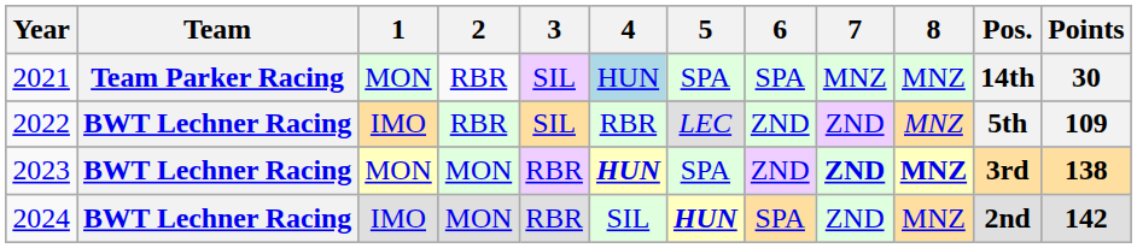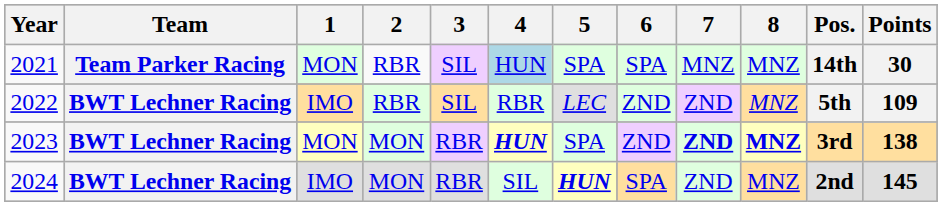 <table class="wikitable" border="1" style="text-align:center; font-size:90%;">
 <tr>
 <th>Year</th>
 <th>Team</th>
 <th>1</th>
 <th>2</th>
 <th>3</th>
 <th>4</th>
 <th>5</th>
 <th>6</th>
 <th>7</th>
 <th>8</th>
 <th>Pos.</th>
 <th>Points</th>
 </tr>
 <tr>
 <td><a href='#'>2021</a></td>
 <th><a href='#'>Team Parker Racing</a></th>
 <td style="background:#DFFFDF;"><a href='#'>MON</a><br></td>
 <td><a href='#'>RBR</a></td>
 <td style="background:#EFCFFF;"><a href='#'>SIL</a><br></td>
 <td style="background: lightblue;"><a href='#'>HUN</a></td>
 <td style="background:#DFFFDF;"><a href='#'>SPA</a><br></td>
 <td style="background:#DFFFDF;"><a href='#'>SPA</a><br></td>
 <td style="background:#DFFFDF;"><a href='#'>MNZ</a><br></td>
 <td style="background:#DFFFDF;"><a href='#'>MNZ</a><br></td>
 <th>14th</th>
 <th>30</th>
 </tr>
 <tr>
 <td><a href='#'>2022</a></td>
 <th><a href='#'>BWT Lechner Racing</a></th>
 <td style="background:#FFDF9F;"><a href='#'>IMO</a><br></td>
 <td style="background:#DFFFDF;"><a href='#'>RBR</a><br></td>
 <td style="background:#FFDF9F;"><a href='#'>SIL</a><br></td>
 <td style="background:#DFFFDF;"><a href='#'>RBR</a><br></td>
 <td style="background:#DFDFDF;"><em><a href='#'>LEC</a></em><br></td>
 <td style="background:#DFFFDF;"><a href='#'>ZND</a><br></td>
 <td style="background:#EFCFFF;"><a href='#'>ZND</a><br></td>
 <td style="background:#FFDF9F;"><em><a href='#'>MNZ</a></em><br></td>
 <th>5th</th>
 <th>109</th>
 </tr>
 <tr>
 <td><a href='#'>2023</a></td>
 <th><a href='#'>BWT Lechner Racing</a></th>
 <td style="background:#FFFFBF;"><a href='#'>MON</a><br></td>
 <td style="background:#DFFFDF;"><a href='#'>MON</a><br></td>
 <td style="background:#EFCFFF;"><a href='#'>RBR</a><br></td>
 <td style="background:#FFFFBF;"><strong><em><a href='#'>HUN</a></em></strong><br></td>
 <td style="background:#DFFFDF;"><a href='#'>SPA</a><br></td>
 <td style="background:#EFCFFF;"><a href='#'>ZND</a><br></td>
 <td style="background:#DFFFDF;"><strong><a href='#'>ZND</a><br></strong></td>
 <td style="background:#FFFFBF;"><strong><a href='#'>MNZ</a></strong><br></td>
 <th style="background:#FFDF9F;">3rd</th>
 <th style="background:#FFDF9F;">138</th>
 </tr>
 <tr>
 <td><a href='#'>2024</a></td>
 <th><a href='#'>BWT Lechner Racing</a></th>
 <td style="background:#DFDFDF;"><a href='#'>IMO</a><br></td>
 <td style="background:#DFDFDF;"><a href='#'>MON</a><br></td>
 <td style="background:#DFDFDF;"><a href='#'>RBR</a><br></td>
 <td style="background:#DFFFDF;"><a href='#'>SIL</a><br></td>
 <td style="background:#FFFFBF;"><strong><em><a href='#'>HUN</a></em></strong><br></td>
 <td style="background:#FFDF9F;"><a href='#'>SPA</a><br></td>
 <td style="background:#DFFFDF;"><a href='#'>ZND</a><br></td>
 <td style="background:#FFDF9F;"><a href='#'>MNZ</a><br></td>
 <th style="background:#DFDFDF;">2nd</th>
-<th style="background:#DFDFDF;">142</th>
+<th style="background:#DFDFDF;">145</th>
 </tr>
 </table>
